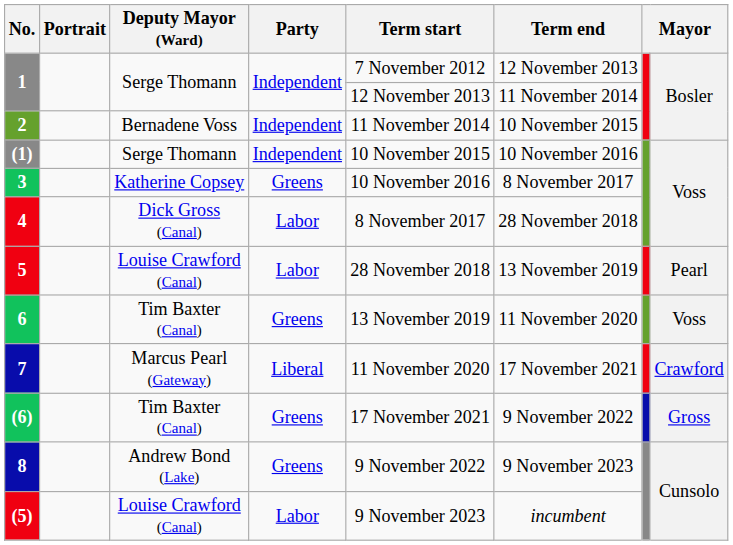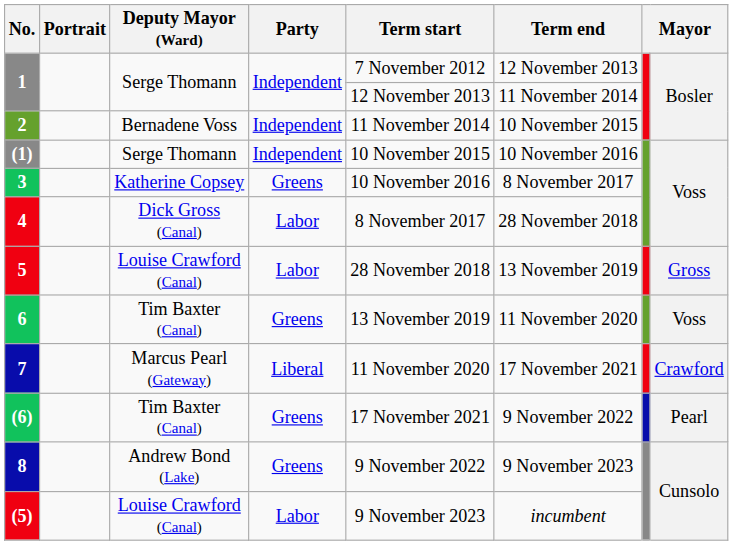 <table class="wikitable">
 <tr>
 <th>No.</th>
 <th>Portrait</th>
 <th>Deputy Mayor <br> <small> (Ward) </small></th>
 <th>Party</th>
 <th>Term start</th>
 <th>Term end</th>
 <th colspan="3">Mayor</th>
 </tr>
 <tr>
 <th rowspan="2"; style="background:#888888; color:white">1</th>
 <td rowspan="2"; align="center"></td>
 <td rowspan="2"; align="center">Serge Thomann</td>
 <td rowspan="2"; align="center"><a href='#'>Independent</a></td>
 <td align="center">7 November 2012</td>
 <td align="center">12 November 2013</td>
 <td rowspan="3" style="background-color:#F00011; border-bottom:solid 0 gray"></td>
 <th rowspan="3" style="font-weight:normal">Bosler <br> <small></small></th>
 </tr>
 <tr>
 <td align="center">12 November 2013</td>
 <td align="center">11 November 2014</td>
 </tr>
 <tr>
 <th style="background:#65a12d; color:white">2</th>
 <td align="center"></td>
 <td align="center">Bernadene Voss</td>
 <td align="center"><a href='#'>Independent</a></td>
 <td align="center">11 November 2014</td>
 <td align="center">10 November 2015</td>
 </tr>
 <tr>
 <th style="background:#888888; color:white">(1)</th>
 <td align="center"></td>
 <td align="center">Serge Thomann</td>
 <td align="center"><a href='#'>Independent</a></td>
 <td align="center">10 November 2015</td>
 <td align="center">10 November 2016</td>
 <td rowspan="3" style="background-color:#65a12d; border-bottom:solid 0 gray"></td>
 <th rowspan="3" style="font-weight:normal">Voss <br> <small></small></th>
 </tr>
 <tr>
 <th style="background:#11C25C; color:white">3</th>
 <td align="center"></td>
 <td align="center"><a href='#'>Katherine Copsey</a></td>
 <td align="center"><a href='#'>Greens</a></td>
 <td align="center">10 November 2016</td>
 <td align="center">8 November 2017</td>
 </tr>
 <tr>
 <th style="background:#F00011; color:white">4</th>
 <td align="center"></td>
 <td align="center"><a href='#'>Dick Gross</a> <br> <small> (<a href='#'>Canal</a>) </small></td>
 <td align="center"><a href='#'>Labor</a></td>
 <td align="center">8 November 2017</td>
 <td align="center">28 November 2018</td>
 </tr>
 <tr>
 <th style="background:#F00011; color:white">5</th>
 <td align="center"></td>
 <td align="center"><a href='#'>Louise Crawford</a> <br> <small> (<a href='#'>Canal</a>) </small></td>
 <td align="center"><a href='#'>Labor</a></td>
 <td align="center">28 November 2018</td>
 <td align="center">13 November 2019</td>
 <td rowspan="1" style="background-color:#F00011; border-bottom:solid 0 gray"></td>
-<th rowspan="1" style="font-weight:normal">Pearl <br> <small></small></th>
+<th rowspan="1" style="font-weight:normal"><a href='#'>Gross</a> <br> <small></small></th>
 </tr>
 <tr>
 <th style="background:#11C25C; color:white">6</th>
 <td align="center"></td>
 <td align="center">Tim Baxter <br> <small> (<a href='#'>Canal</a>) </small></td>
 <td align="center"><a href='#'>Greens</a></td>
 <td align="center">13 November 2019</td>
 <td align="center">11 November 2020</td>
 <td rowspan="1" style="background-color:#65a12d; border-bottom:solid 0 gray"></td>
 <th rowspan="1" style="font-weight:normal">Voss <br> <small></small></th>
 </tr>
 <tr>
 <th style="background:#080CAB; color:white">7</th>
 <td align="center"></td>
 <td align="center">Marcus Pearl <br> <small> (<a href='#'>Gateway</a>) </small></td>
 <td align="center"><a href='#'>Liberal</a></td>
 <td align="center">11 November 2020</td>
 <td align="center">17 November 2021</td>
 <td rowspan="1" style="background-color:#F00011; border-bottom:solid 0 gray"></td>
 <th rowspan="1" style="font-weight:normal"><a href='#'>Crawford</a> <br> <small></small></th>
 </tr>
 <tr>
 <th style="background:#11C25C; color:white">(6)</th>
 <td align="center"></td>
 <td align="center">Tim Baxter <br> <small> (<a href='#'>Canal</a>) </small></td>
 <td align="center"><a href='#'>Greens</a></td>
 <td align="center">17 November 2021</td>
 <td align="center">9 November 2022</td>
 <td rowspan="1" style="background-color:#080CAB; border-bottom:solid 0 gray"></td>
-<th rowspan="1" style="font-weight:normal"><a href='#'>Gross</a> <br> <small></small></th>
+<th rowspan="1" style="font-weight:normal">Pearl <br> <small></small></th>
 </tr>
 <tr>
 <th style="background:#080CAB; color:white">8</th>
 <td align="center"></td>
 <td align="center">Andrew Bond <br> <small> (<a href='#'>Lake</a>) </small></td>
 <td align="center"><a href='#'>Greens</a></td>
 <td align="center">9 November 2022</td>
 <td align="center">9 November 2023</td>
 <td rowspan="2" style="background-color:#888888; border-bottom:solid 0 gray"></td>
 <th rowspan="2" style="font-weight:normal">Cunsolo <br> <small></small></th>
 </tr>
 <tr>
 <th style="background:#F00011; color:white">(5)</th>
 <td align="center"></td>
 <td align="center"><a href='#'>Louise Crawford</a> <br> <small> (<a href='#'>Canal</a>) </small></td>
 <td align="center"><a href='#'>Labor</a></td>
 <td align="center">9 November 2023</td>
 <td align="center"><em>incumbent</em></td>
 </tr>
 </table>
